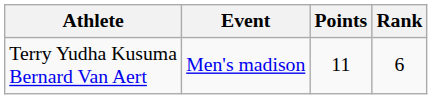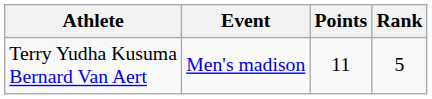 <table class="wikitable" style="font-size:90%;text-align:center">
 <tr>
 <th>Athlete</th>
 <th>Event</th>
 <th>Points</th>
 <th>Rank</th>
 </tr>
 <tr>
 <td align="left">Terry Yudha Kusuma<br><a href='#'>Bernard Van Aert</a></td>
 <td align="left"><a href='#'>Men's madison</a></td>
 <td>11</td>
-<td>6</td>
+<td>5</td>
 </tr>
 </table>
